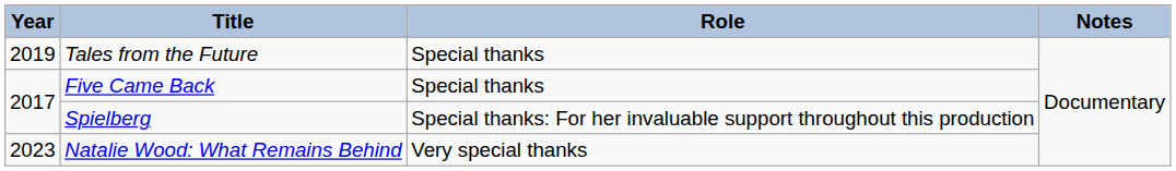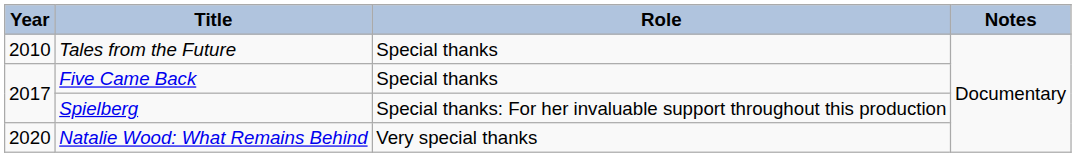 <table class="wikitable" style="font-size:95%;">
 <tr>
 <th style="background:#B0C4DE;">Year</th>
 <th style="background:#B0C4DE;">Title</th>
 <th style="background:#B0C4DE;">Role</th>
 <th style="background:#B0C4DE;">Notes</th>
 </tr>
 <tr>
-<td>2019</td>
+<td>2010</td>
 <td><em>Tales from the Future</em></td>
 <td>Special thanks</td>
 <td rowspan=4>Documentary</td>
 </tr>
 <tr>
 <td rowspan=2>2017</td>
 <td><em><a href='#'>Five Came Back</a></em></td>
 <td>Special thanks</td>
 </tr>
 <tr>
 <td><em><a href='#'>Spielberg</a></em></td>
 <td>Special thanks: For her invaluable support throughout this production</td>
 </tr>
 <tr>
-<td>2023</td>
+<td>2020</td>
 <td><em><a href='#'>Natalie Wood: What Remains Behind</a></em></td>
 <td>Very special thanks</td>
 </tr>
 </table>
